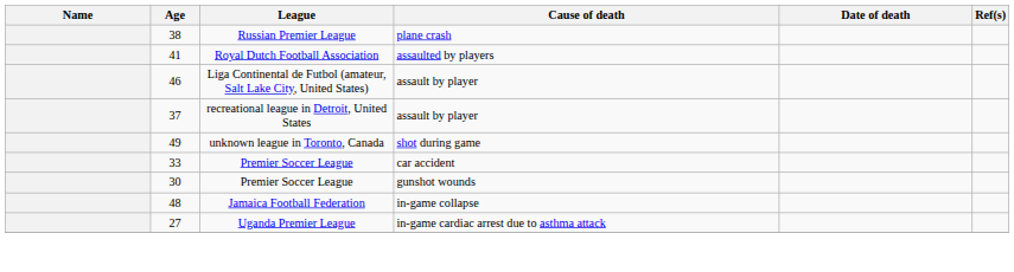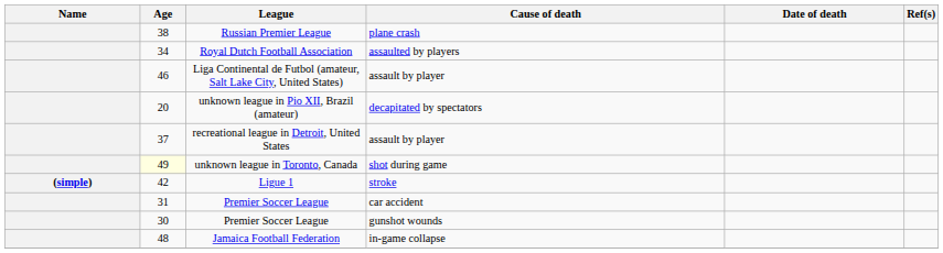 <table class="wikitable sortable plainrowheaders" style="width: 100%; font-size:95%; text-align:center;">
 <tr>
 <th scope="col" style="width: 15%;">Name</th>
 <th scope="col" style="width: 5%;">Age</th>
 <th scope="col" style="width: 20%;">League</th>
 <th scope="col" style="width: 40%;">Cause of death</th>
 <th scope="col" style="width: 50%;">Date of death</th>
 <th scope="col" class=unsortable style="width: 5%;">Ref(s)</th>
 </tr>
 <tr>
 <th scope="row" style="text-align:center"></th>
 <td>38</td>
 <td><a href='#'>Russian Premier League</a></td>
 <td style="text-align:left"><a href='#'>plane crash</a></td>
 <td></td>
 <td></td>
 </tr>
 <tr>
 <th scope="row" style="text-align:center"></th>
-<td>41</td>
+<td>34</td>
 <td><a href='#'>Royal Dutch Football Association</a></td>
 <td style="text-align:left"><a href='#'>assaulted</a> by players</td>
 <td></td>
 <td></td>
 </tr>
 <tr>
 <th scope="row" style="text-align:center"></th>
 <td>46</td>
 <td>Liga Continental de Futbol (amateur, <a href='#'>Salt Lake City</a>, United States)</td>
 <td style="text-align:left">assault by player</td>
 <td></td>
 <td></td>
 </tr>
 <tr>
 <th scope="row" style="text-align:center"></th>
+<td>20</td>
+<td>unknown league in <a href='#'>Pio XII</a>, Brazil (amateur)</td>
+<td style="text-align:left"><a href='#'>decapitated</a> by spectators</td>
+<td></td>
+<td></td>
+</tr>
+<tr>
+<th scope="row" style="text-align:center"></th>
 <td>37</td>
 <td>recreational league in <a href='#'>Detroit</a>, United States</td>
 <td style="text-align:left">assault by player</td>
 <td></td>
 <td></td>
 </tr>
 <tr>
 <th scope="row" style="text-align:center"></th>
-<td>49</td>
+<td style="background: lightyellow;">49</td>
 <td>unknown league in <a href='#'>Toronto</a>, Canada</td>
 <td style="text-align:left"><a href='#'>shot</a> during game</td>
 <td></td>
 <td></td>
 </tr>
 <tr>
+<th scope="row" style="text-align:center"> (<a href='#'>simple</a>)</th>
+<td>42</td>
+<td><a href='#'>Ligue 1</a></td>
+<td style="text-align:left"><a href='#'>stroke</a></td>
+<td></td>
+<td></td>
+</tr>
+<tr>
 <th scope="row" style="text-align:center"></th>
-<td>33</td>
+<td>31</td>
 <td><a href='#'>Premier Soccer League</a></td>
 <td style="text-align:left">car accident</td>
 <td></td>
 <td></td>
 </tr>
 <tr>
 <th scope="row" style="text-align:center"></th>
 <td>30</td>
 <td>Premier Soccer League</td>
 <td style="text-align:left">gunshot wounds</td>
 <td></td>
 <td></td>
 </tr>
 <tr>
 <th scope="row" style="text-align:center"></th>
 <td>48</td>
 <td><a href='#'>Jamaica Football Federation</a></td>
 <td style="text-align:left">in-game collapse</td>
 <td></td>
 <td></td>
 </tr>
 <tr>
-<th scope="row" style="text-align:center"></th>
-<td>27</td>
-<td><a href='#'>Uganda Premier League</a></td>
-<td style="text-align:left">in-game cardiac arrest due to <a href='#'>asthma attack</a></td>
-<td></td>
-<td></td>
-</tr>
-<tr>
 </tr>
 </table>
